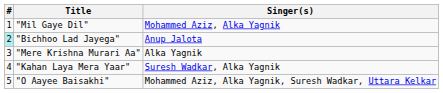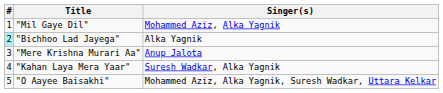 <table class="wikitable" style="font-size:95%;">
 <tr>
 <th>#</th>
 <th>Title</th>
 <th>Singer(s)</th>
 </tr>
 <tr>
 <td>1</td>
 <td>"Mil Gaye Dil"</td>
 <td><a href='#'>Mohammed Aziz</a>, <a href='#'>Alka Yagnik</a></td>
 </tr>
 <tr>
 <td style="background: paleturquoise;">2</td>
 <td>"Bichhoo Lad Jayega"</td>
-<td><a href='#'>Anup Jalota</a></td>
+<td>Alka Yagnik</td>
 </tr>
 <tr>
 <td>3</td>
 <td>"Mere Krishna Murari Aa"</td>
-<td>Alka Yagnik</td>
+<td><a href='#'>Anup Jalota</a></td>
 </tr>
 <tr>
 <td>4</td>
 <td>"Kahan Laya Mera Yaar"</td>
 <td><a href='#'>Suresh Wadkar</a>, Alka Yagnik</td>
 </tr>
 <tr>
 <td>5</td>
 <td>"O Aayee Baisakhi"</td>
 <td>Mohammed Aziz, Alka Yagnik, Suresh Wadkar, <a href='#'>Uttara Kelkar</a></td>
 </tr>
 </table>
